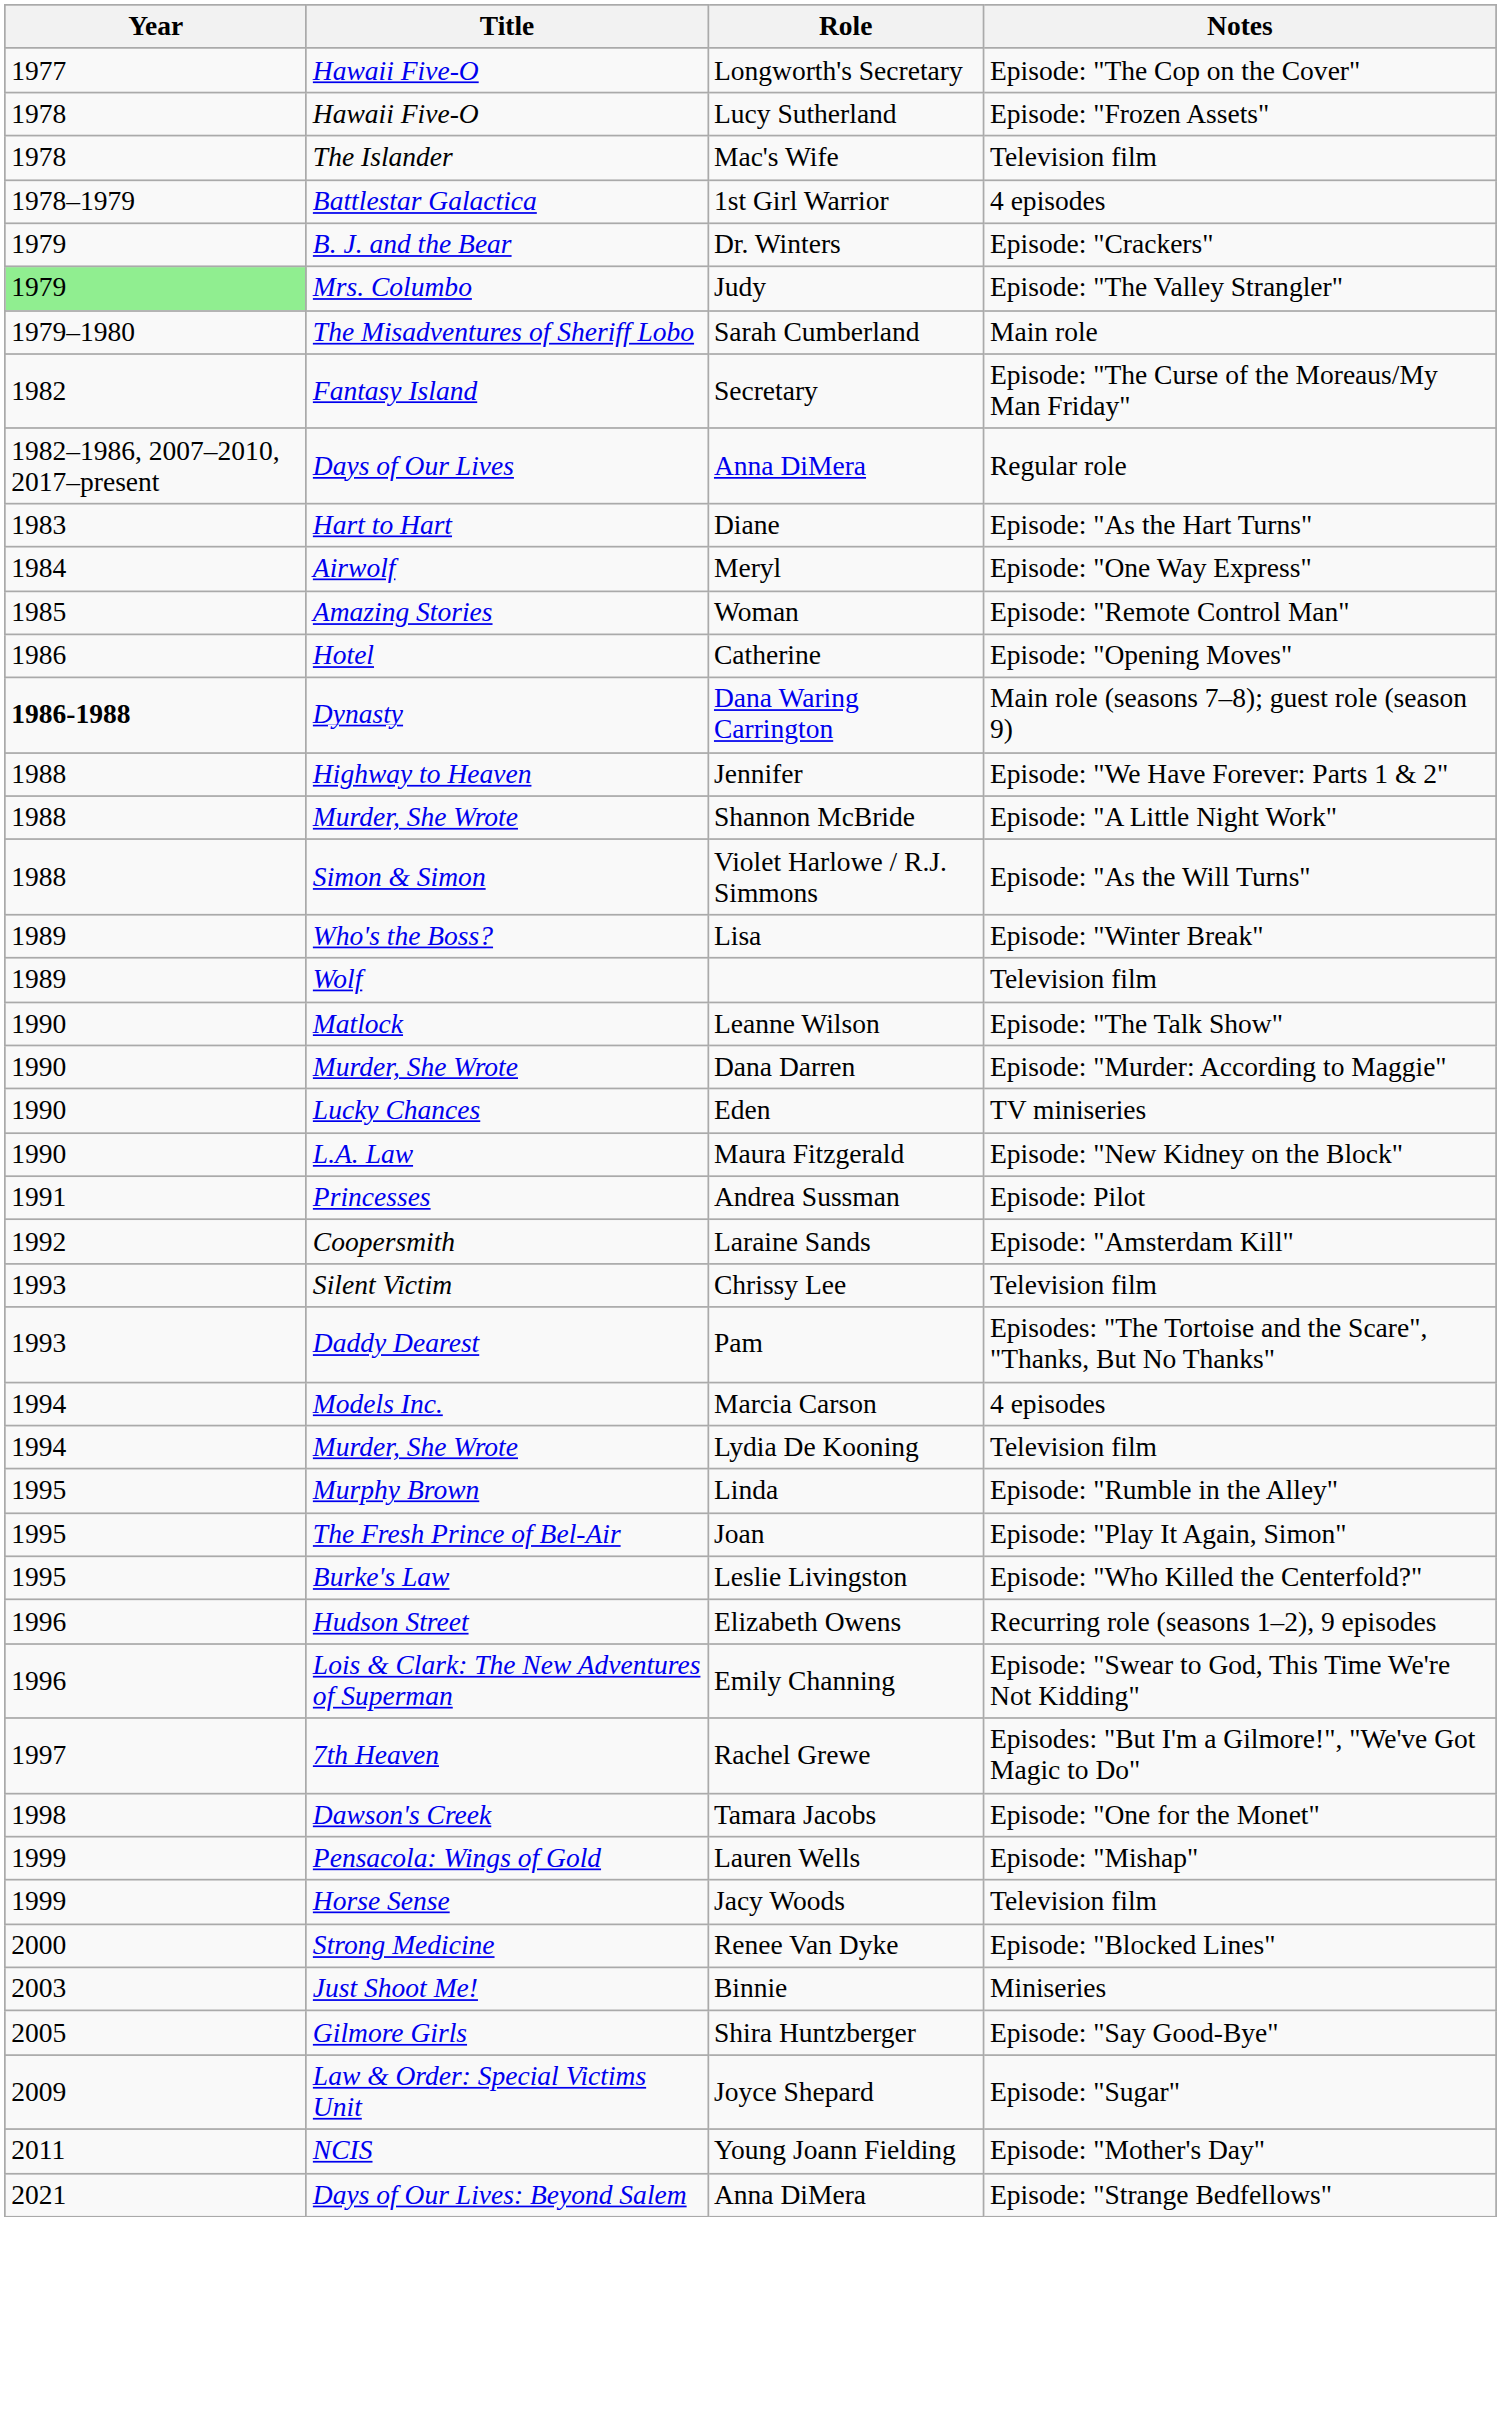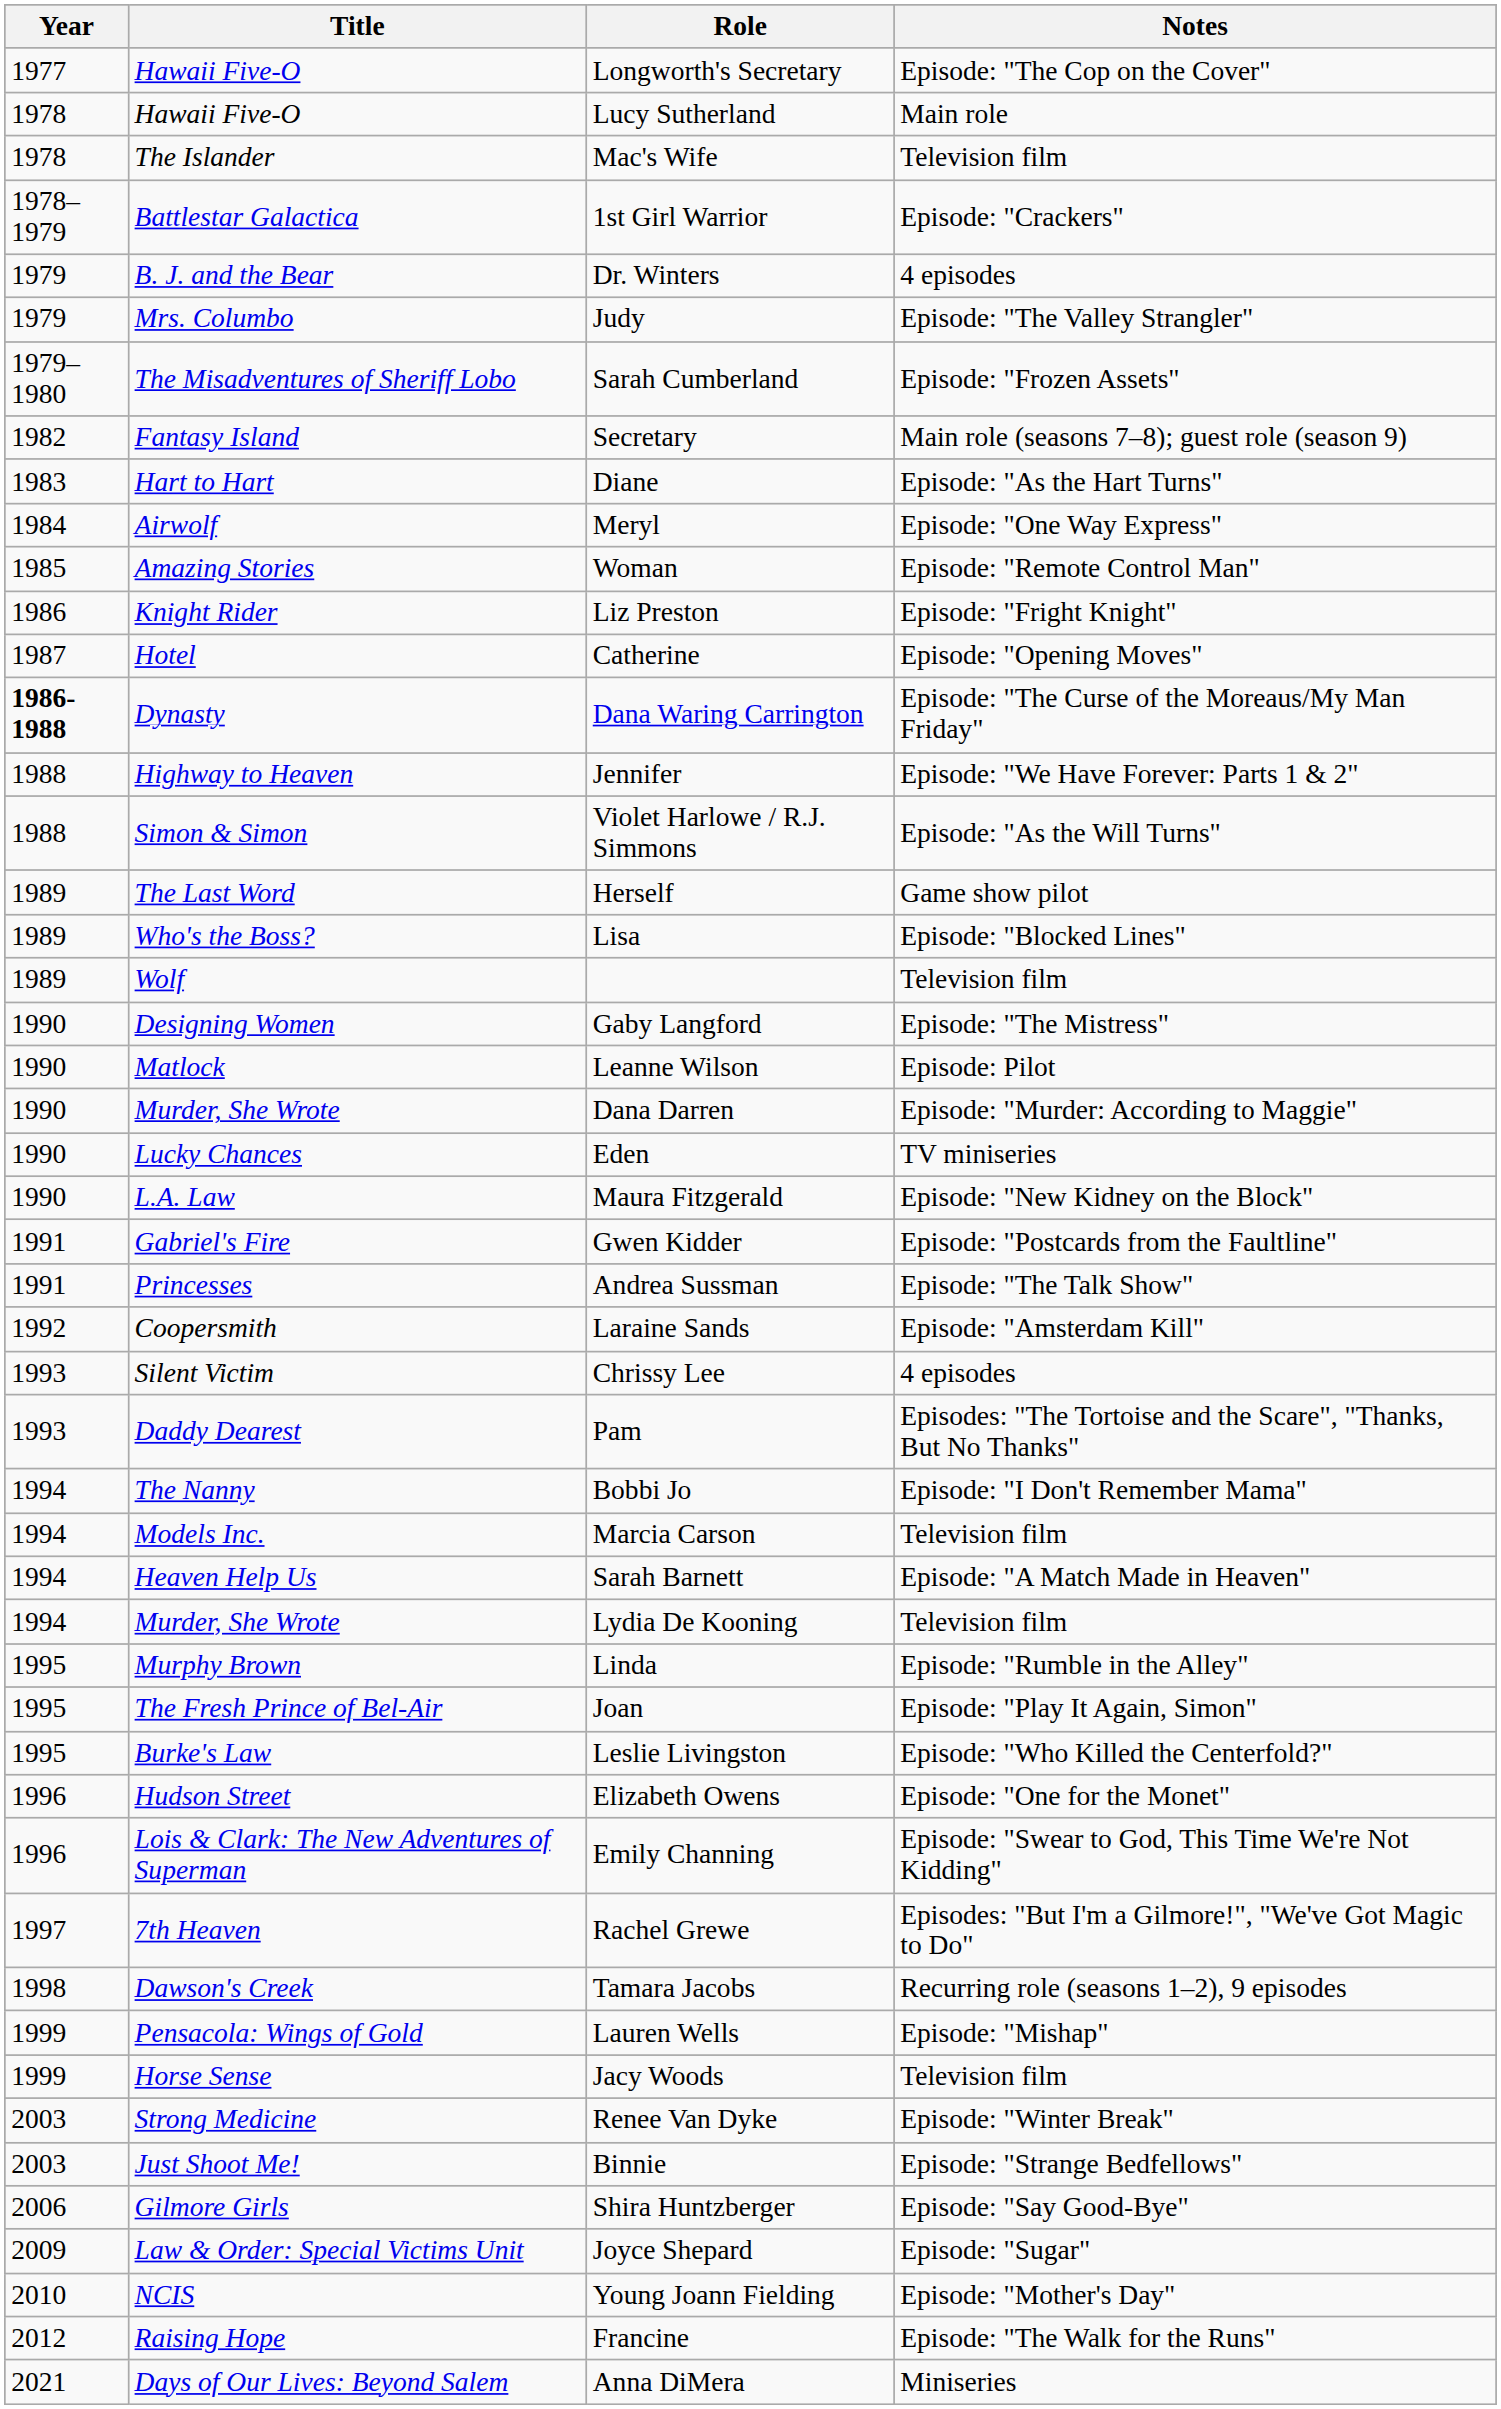 <table class="wikitable sortable">
 <tr>
 <th>Year</th>
 <th>Title</th>
 <th>Role</th>
 <th class="unsortable">Notes</th>
 </tr>
 <tr>
 <td>1977</td>
 <td><em><a href='#'>Hawaii Five-O</a></em></td>
 <td>Longworth's Secretary</td>
 <td>Episode: "The Cop on the Cover"</td>
 </tr>
 <tr>
 <td>1978</td>
 <td><em>Hawaii Five-O</em></td>
 <td>Lucy Sutherland</td>
-<td>Episode: "Frozen Assets"</td>
+<td>Main role</td>
 </tr>
 <tr>
 <td>1978</td>
 <td><em>The Islander</em></td>
 <td>Mac's Wife</td>
 <td>Television film</td>
 </tr>
 <tr>
 <td>1978–1979</td>
 <td><em><a href='#'>Battlestar Galactica</a></em></td>
 <td>1st Girl Warrior</td>
-<td>4 episodes</td>
+<td>Episode: "Crackers"</td>
 </tr>
 <tr>
 <td>1979</td>
 <td><em><a href='#'>B. J. and the Bear</a></em></td>
 <td>Dr. Winters</td>
-<td>Episode: "Crackers"</td>
+<td>4 episodes</td>
 </tr>
 <tr>
-<td style="background: lightgreen;">1979</td>
+<td>1979</td>
 <td><em><a href='#'>Mrs. Columbo</a></em></td>
 <td>Judy</td>
 <td>Episode: "The Valley Strangler"</td>
 </tr>
 <tr>
 <td>1979–1980</td>
 <td><em><a href='#'>The Misadventures of Sheriff Lobo</a></em></td>
 <td>Sarah Cumberland</td>
-<td>Main role</td>
+<td>Episode: "Frozen Assets"</td>
 </tr>
 <tr>
 <td>1982</td>
 <td><em><a href='#'>Fantasy Island</a></em></td>
 <td>Secretary</td>
-<td>Episode: "The Curse of the Moreaus/My Man Friday"</td>
-</tr>
-<tr>
-<td>1982–1986, 2007–2010, 2017–present</td>
-<td><em><a href='#'>Days of Our Lives</a></em></td>
-<td><a href='#'>Anna DiMera</a></td>
-<td>Regular role</td>
+<td>Main role (seasons 7–8); guest role (season 9)</td>
 </tr>
 <tr>
 <td>1983</td>
 <td><em><a href='#'>Hart to Hart</a></em></td>
 <td>Diane</td>
 <td>Episode: "As the Hart Turns"</td>
 </tr>
 <tr>
 <td>1984</td>
 <td><em><a href='#'>Airwolf</a></em></td>
 <td>Meryl</td>
 <td>Episode: "One Way Express"</td>
 </tr>
 <tr>
 <td>1985</td>
 <td><em><a href='#'>Amazing Stories</a></em></td>
 <td>Woman</td>
 <td>Episode: "Remote Control Man"</td>
 </tr>
 <tr>
 <td>1986</td>
+<td><em><a href='#'>Knight Rider</a></em></td>
+<td>Liz Preston</td>
+<td>Episode: "Fright Knight"</td>
+</tr>
+<tr>
+<td>1987</td>
 <td><em><a href='#'>Hotel</a></em></td>
 <td>Catherine</td>
 <td>Episode: "Opening Moves"</td>
 </tr>
 <tr>
 <td><strong>1986-1988</strong></td>
 <td><em><a href='#'>Dynasty</a></em></td>
 <td><a href='#'>Dana Waring Carrington</a></td>
-<td>Main role (seasons 7–8); guest role (season 9)</td>
+<td>Episode: "The Curse of the Moreaus/My Man Friday"</td>
 </tr>
 <tr>
 <td>1988</td>
 <td><em><a href='#'>Highway to Heaven</a></em></td>
 <td>Jennifer</td>
 <td>Episode: "We Have Forever: Parts 1 & 2"</td>
 </tr>
 <tr>
 <td>1988</td>
-<td><em><a href='#'>Murder, She Wrote</a></em></td>
-<td>Shannon McBride</td>
-<td>Episode: "A Little Night Work"</td>
-</tr>
-<tr>
-<td>1988</td>
 <td><em><a href='#'>Simon & Simon</a></em></td>
 <td>Violet Harlowe / R.J. Simmons</td>
 <td>Episode: "As the Will Turns"</td>
 </tr>
 <tr>
 <td>1989</td>
+<td><em><a href='#'>The Last Word</a></em></td>
+<td>Herself</td>
+<td>Game show pilot</td>
+</tr>
+<tr>
+<td>1989</td>
 <td><em><a href='#'>Who's the Boss?</a></em></td>
 <td>Lisa</td>
-<td>Episode: "Winter Break"</td>
+<td>Episode: "Blocked Lines"</td>
 </tr>
 <tr>
 <td>1989</td>
 <td><em><a href='#'>Wolf</a></em></td>
 <td></td>
 <td>Television film</td>
 </tr>
 <tr>
 <td>1990</td>
+<td><em><a href='#'>Designing Women</a></em></td>
+<td>Gaby Langford</td>
+<td>Episode: "The Mistress"</td>
+</tr>
+<tr>
+<td>1990</td>
 <td><em><a href='#'>Matlock</a></em></td>
 <td>Leanne Wilson</td>
-<td>Episode: "The Talk Show"</td>
+<td>Episode: Pilot</td>
 </tr>
 <tr>
 <td>1990</td>
 <td><em><a href='#'>Murder, She Wrote</a></em></td>
 <td>Dana Darren</td>
 <td>Episode: "Murder: According to Maggie"</td>
 </tr>
 <tr>
 <td>1990</td>
 <td><em><a href='#'>Lucky Chances</a></em></td>
 <td>Eden</td>
 <td>TV miniseries</td>
 </tr>
 <tr>
 <td>1990</td>
 <td><em><a href='#'>L.A. Law</a></em></td>
 <td>Maura Fitzgerald</td>
 <td>Episode: "New Kidney on the Block"</td>
 </tr>
 <tr>
 <td>1991</td>
+<td><em><a href='#'>Gabriel's Fire</a></em></td>
+<td>Gwen Kidder</td>
+<td>Episode: "Postcards from the Faultline"</td>
+</tr>
+<tr>
+<td>1991</td>
 <td><em><a href='#'>Princesses</a></em></td>
 <td>Andrea Sussman</td>
-<td>Episode: Pilot</td>
+<td>Episode: "The Talk Show"</td>
 </tr>
 <tr>
 <td>1992</td>
 <td><em>Coopersmith</em></td>
 <td>Laraine Sands</td>
 <td>Episode: "Amsterdam Kill"</td>
 </tr>
 <tr>
 <td>1993</td>
 <td><em>Silent Victim</em></td>
 <td>Chrissy Lee</td>
-<td>Television film</td>
+<td>4 episodes</td>
 </tr>
 <tr>
 <td>1993</td>
 <td><em><a href='#'>Daddy Dearest</a></em></td>
 <td>Pam</td>
 <td>Episodes: "The Tortoise and the Scare", "Thanks, But No Thanks"</td>
 </tr>
 <tr>
 <td>1994</td>
+<td><em><a href='#'>The Nanny</a></em></td>
+<td>Bobbi Jo</td>
+<td>Episode: "I Don't Remember Mama"</td>
+</tr>
+<tr>
+<td>1994</td>
 <td><em><a href='#'>Models Inc.</a></em></td>
 <td>Marcia Carson</td>
-<td>4 episodes</td>
+<td>Television film</td>
+</tr>
+<tr>
+<td>1994</td>
+<td><em><a href='#'>Heaven Help Us</a></em></td>
+<td>Sarah Barnett</td>
+<td>Episode: "A Match Made in Heaven"</td>
 </tr>
 <tr>
 <td>1994</td>
 <td><em><a href='#'>Murder, She Wrote</a></em></td>
 <td>Lydia De Kooning</td>
 <td>Television film</td>
 </tr>
 <tr>
 <td>1995</td>
 <td><em><a href='#'>Murphy Brown</a></em></td>
 <td>Linda</td>
 <td>Episode: "Rumble in the Alley"</td>
 </tr>
 <tr>
 <td>1995</td>
 <td><em><a href='#'>The Fresh Prince of Bel-Air</a></em></td>
 <td>Joan</td>
 <td>Episode: "Play It Again, Simon"</td>
 </tr>
 <tr>
 <td>1995</td>
 <td><em><a href='#'>Burke's Law</a></em></td>
 <td>Leslie Livingston</td>
 <td>Episode: "Who Killed the Centerfold?"</td>
 </tr>
 <tr>
 <td>1996</td>
 <td><em><a href='#'>Hudson Street</a></em></td>
 <td>Elizabeth Owens</td>
-<td>Recurring role (seasons 1–2), 9 episodes</td>
+<td>Episode: "One for the Monet"</td>
 </tr>
 <tr>
 <td>1996</td>
 <td><em><a href='#'>Lois & Clark: The New Adventures of Superman</a></em></td>
 <td>Emily Channing</td>
 <td>Episode: "Swear to God, This Time We're Not Kidding"</td>
 </tr>
 <tr>
 <td>1997</td>
 <td><em><a href='#'>7th Heaven</a></em></td>
 <td>Rachel Grewe</td>
 <td>Episodes: "But I'm a Gilmore!", "We've Got Magic to Do"</td>
 </tr>
 <tr>
 <td>1998</td>
 <td><em><a href='#'>Dawson's Creek</a></em></td>
 <td>Tamara Jacobs</td>
-<td>Episode: "One for the Monet"</td>
+<td>Recurring role (seasons 1–2), 9 episodes</td>
 </tr>
 <tr>
 <td>1999</td>
 <td><em><a href='#'>Pensacola: Wings of Gold</a></em></td>
 <td>Lauren Wells</td>
 <td>Episode: "Mishap"</td>
 </tr>
 <tr>
 <td>1999</td>
 <td><em><a href='#'>Horse Sense</a></em></td>
 <td>Jacy Woods</td>
 <td>Television film</td>
 </tr>
 <tr>
-<td>2000</td>
+<td>2003</td>
 <td><em><a href='#'>Strong Medicine</a></em></td>
 <td>Renee Van Dyke</td>
-<td>Episode: "Blocked Lines"</td>
+<td>Episode: "Winter Break"</td>
 </tr>
 <tr>
 <td>2003</td>
 <td><em><a href='#'>Just Shoot Me!</a></em></td>
 <td>Binnie</td>
-<td>Miniseries</td>
+<td>Episode: "Strange Bedfellows"</td>
 </tr>
 <tr>
-<td>2005</td>
+<td>2006</td>
 <td><em><a href='#'>Gilmore Girls</a></em></td>
 <td>Shira Huntzberger</td>
 <td>Episode: "Say Good-Bye"</td>
 </tr>
 <tr>
 <td>2009</td>
 <td><em><a href='#'>Law & Order: Special Victims Unit</a></em></td>
 <td>Joyce Shepard</td>
 <td>Episode: "Sugar"</td>
 </tr>
 <tr>
-<td>2011</td>
+<td>2010</td>
 <td><em><a href='#'>NCIS</a></em></td>
 <td>Young Joann Fielding</td>
 <td>Episode: "Mother's Day"</td>
 </tr>
 <tr>
+<td>2012</td>
+<td><em><a href='#'>Raising Hope</a></em></td>
+<td>Francine</td>
+<td>Episode: "The Walk for the Runs"</td>
+</tr>
+<tr>
 <td>2021</td>
 <td><em><a href='#'>Days of Our Lives: Beyond Salem</a></em></td>
 <td>Anna DiMera</td>
-<td>Episode: "Strange Bedfellows"</td>
+<td>Miniseries</td>
 </tr>
 </table>
